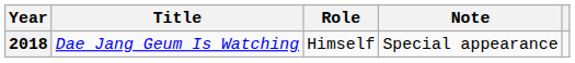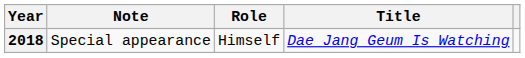 <table class="wikitable plainrowheaders" style="text-align: center;">
 <tr>
 <th>Year</th>
+<th>Note</th>
+<th>Role</th>
 <th>Title</th>
-<th>Role</th>
-<th>Note</th>
 <th></th>
 </tr>
 <tr>
 <th scope="row">2018</th>
+<td>Special appearance</td>
+<td>Himself</td>
 <td><em><a href='#'>Dae Jang Geum Is Watching</a></em></td>
-<td>Himself</td>
-<td>Special appearance</td>
 <td></td>
 </tr>
 </table>
